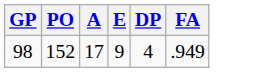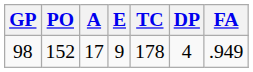 <table class="wikitable">
 <tr>
 <th><a href='#'>GP</a></th>
 <th><a href='#'>PO</a></th>
 <th><a href='#'>A</a></th>
 <th><a href='#'>E</a></th>
+<th><a href='#'>TC</a></th>
 <th><a href='#'>DP</a></th>
 <th><a href='#'>FA</a></th>
 </tr>
 <tr align=center>
 <td>98</td>
 <td>152</td>
 <td>17</td>
 <td>9</td>
+<td>178</td>
 <td>4</td>
 <td>.949</td>
 </tr>
 </table>
